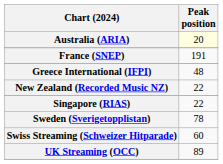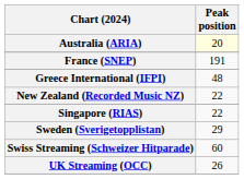 <table class="wikitable sortable plainrowheaders" style="text-align:center">
 <tr>
 <th scope="col">Chart (2024)</th>
 <th scope="col">Peak<br>position</th>
 </tr>
 <tr>
 <th scope="row">Australia (<a href='#'>ARIA</a>)</th>
 <td style="background: lightyellow;">20</td>
 </tr>
 <tr>
 </tr>
 <tr>
 <th scope="row">France (<a href='#'>SNEP</a>)</th>
 <td>191</td>
 </tr>
 <tr>
 </tr>
 <tr>
 <th scope="row">Greece International (<a href='#'>IFPI</a>)</th>
 <td>48</td>
 </tr>
 <tr>
 <th scope="row">New Zealand (<a href='#'>Recorded Music NZ</a>)</th>
 <td>22</td>
 </tr>
 <tr>
 </tr>
 <tr>
 <th scope="row">Singapore (<a href='#'>RIAS</a>)</th>
 <td>22</td>
 </tr>
 <tr>
 <th scope="row">Sweden (<a href='#'>Sverigetopplistan</a>)</th>
-<td>78</td>
+<td>29</td>
 </tr>
 <tr>
 <th scope="row">Swiss Streaming (<a href='#'>Schweizer Hitparade</a>)</th>
 <td>60</td>
 </tr>
 <tr>
 <th scope="row"><a href='#'>UK Streaming</a> (<a href='#'>OCC</a>)</th>
-<td>89</td>
+<td>26</td>
 </tr>
 <tr>
 </tr>
 </table>
